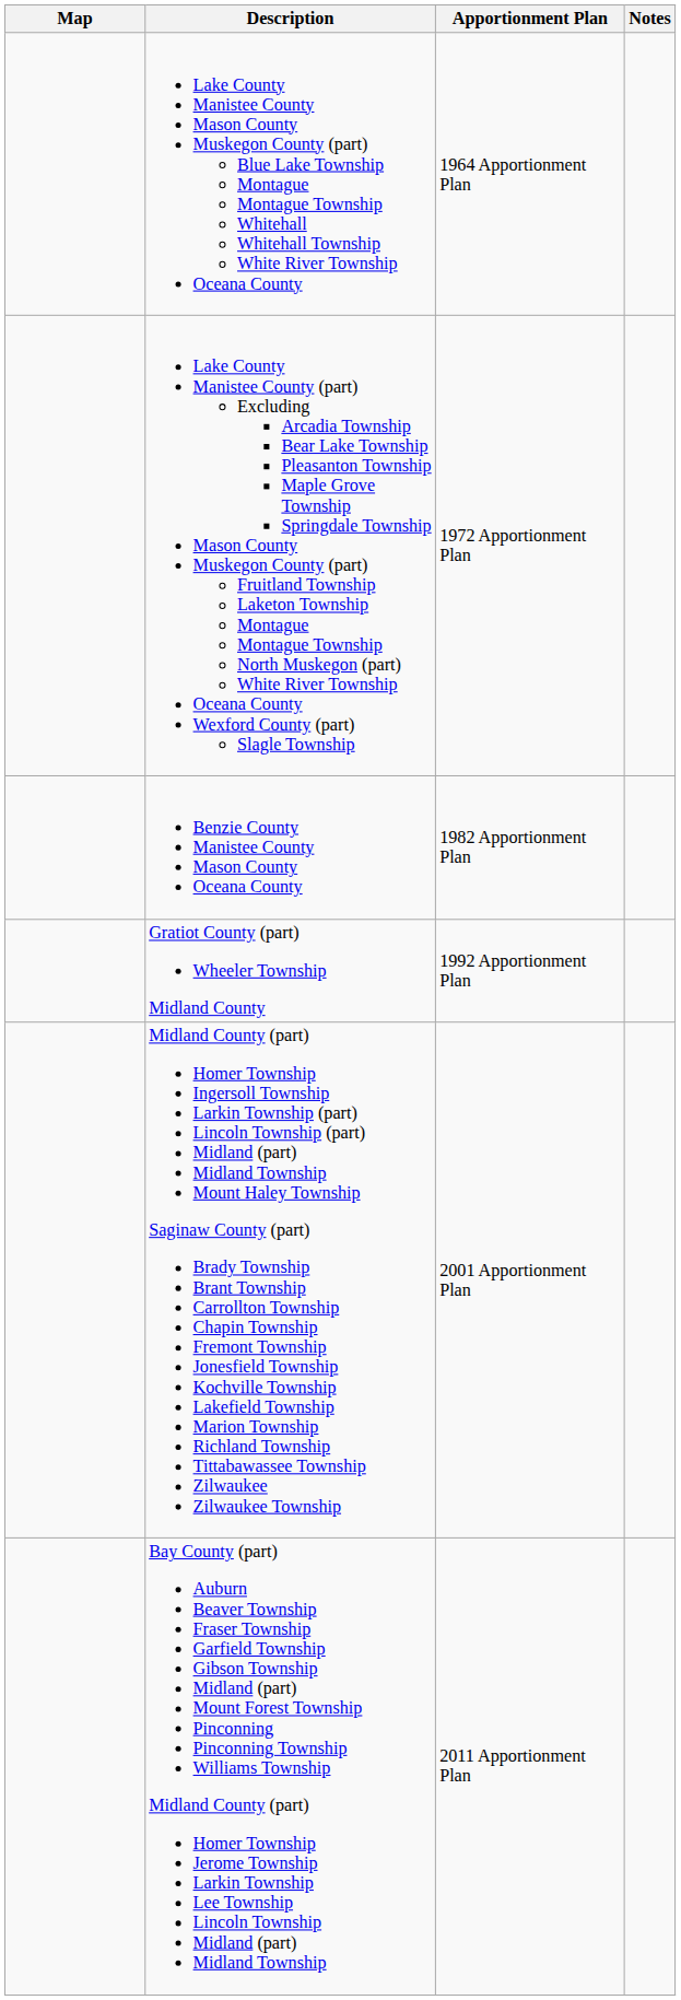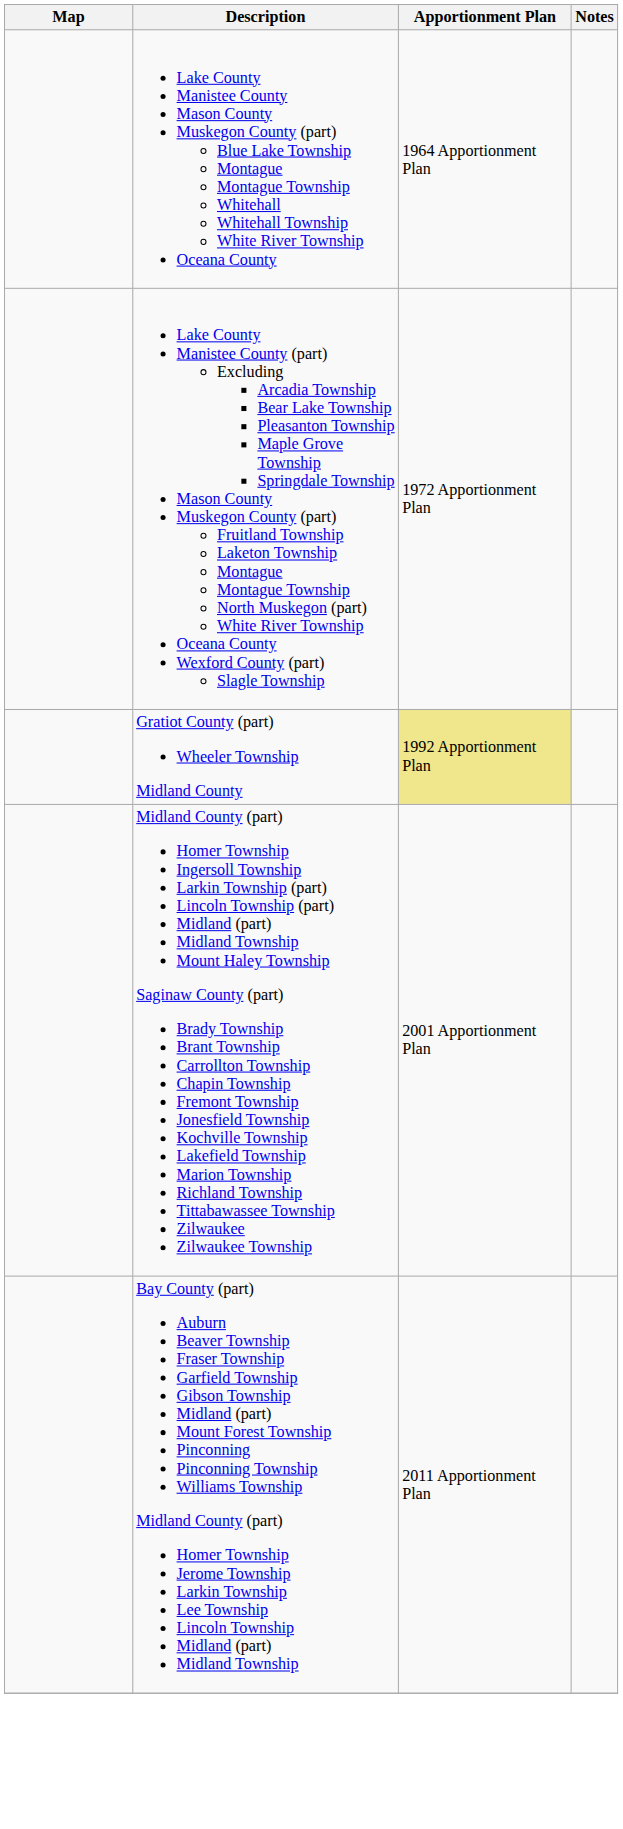 <table class="wikitable sortable">
 <tr>
 <th style="width:100pt;">Map</th>
 <th style="width:200pt;">Description</th>
 <th style="width:130pt;">Apportionment Plan</th>
 <th style="width:15pt;">Notes</th>
 </tr>
 <tr>
 <td></td>
 <td><br><ul><li><a href='#'>Lake County</a></li><li><a href='#'>Manistee County</a></li><li><a href='#'>Mason County</a></li><li><a href='#'>Muskegon County</a> (part)<ul><li><a href='#'>Blue Lake Township</a></li><li><a href='#'>Montague</a></li><li><a href='#'>Montague Township</a></li><li><a href='#'>Whitehall</a></li><li><a href='#'>Whitehall Township</a></li><li><a href='#'>White River Township</a></li></ul></li><li><a href='#'>Oceana County</a></li></ul></td>
 <td>1964 Apportionment Plan</td>
 <td></td>
 </tr>
 <tr>
 <td></td>
 <td><br><ul><li><a href='#'>Lake County</a></li><li><a href='#'>Manistee County</a> (part)<ul><li>Excluding<ul><li><a href='#'>Arcadia Township</a></li><li><a href='#'>Bear Lake Township</a></li><li><a href='#'>Pleasanton Township</a></li><li><a href='#'>Maple Grove Township</a></li><li><a href='#'>Springdale Township</a></li></ul></li></ul></li><li><a href='#'>Mason County</a></li><li><a href='#'>Muskegon County</a> (part)<ul><li><a href='#'>Fruitland Township</a></li><li><a href='#'>Laketon Township</a></li><li><a href='#'>Montague</a></li><li><a href='#'>Montague Township</a></li><li><a href='#'>North Muskegon</a> (part)</li><li><a href='#'>White River Township</a></li></ul></li><li><a href='#'>Oceana County</a></li><li><a href='#'>Wexford County</a> (part)<ul><li><a href='#'>Slagle Township</a></li></ul></li></ul></td>
 <td>1972 Apportionment Plan</td>
 <td></td>
 </tr>
 <tr>
 <td></td>
-<td><br><ul><li><a href='#'>Benzie County</a></li><li><a href='#'>Manistee County</a></li><li><a href='#'>Mason County</a></li><li><a href='#'>Oceana County</a></li></ul></td>
-<td>1982 Apportionment Plan</td>
-<td></td>
-</tr>
-<tr>
-<td></td>
 <td><a href='#'>Gratiot County</a> (part)<br><ul><li><a href='#'>Wheeler Township</a></li></ul><a href='#'>Midland County</a></td>
-<td>1992 Apportionment Plan</td>
+<td style="background: khaki;">1992 Apportionment Plan</td>
 <td></td>
 </tr>
 <tr>
 <td></td>
 <td><a href='#'>Midland County</a> (part)<br><ul><li><a href='#'>Homer Township</a></li><li><a href='#'>Ingersoll Township</a></li><li><a href='#'>Larkin Township</a> (part)</li><li><a href='#'>Lincoln Township</a> (part)</li><li><a href='#'>Midland</a> (part)</li><li><a href='#'>Midland Township</a></li><li><a href='#'>Mount Haley Township</a></li></ul><a href='#'>Saginaw County</a> (part)<ul><li><a href='#'>Brady Township</a></li><li><a href='#'>Brant Township</a></li><li><a href='#'>Carrollton Township</a></li><li><a href='#'>Chapin Township</a></li><li><a href='#'>Fremont Township</a></li><li><a href='#'>Jonesfield Township</a></li><li><a href='#'>Kochville Township</a></li><li><a href='#'>Lakefield Township</a></li><li><a href='#'>Marion Township</a></li><li><a href='#'>Richland Township</a></li><li><a href='#'>Tittabawassee Township</a></li><li><a href='#'>Zilwaukee</a></li><li><a href='#'>Zilwaukee Township</a></li></ul></td>
 <td>2001 Apportionment Plan</td>
 <td></td>
 </tr>
 <tr>
 <td></td>
 <td><a href='#'>Bay County</a> (part)<br><ul><li><a href='#'>Auburn</a></li><li><a href='#'>Beaver Township</a></li><li><a href='#'>Fraser Township</a></li><li><a href='#'>Garfield Township</a></li><li><a href='#'>Gibson Township</a></li><li><a href='#'>Midland</a> (part)</li><li><a href='#'>Mount Forest Township</a></li><li><a href='#'>Pinconning</a></li><li><a href='#'>Pinconning Township</a></li><li><a href='#'>Williams Township</a></li></ul><a href='#'>Midland County</a> (part)<ul><li><a href='#'>Homer Township</a></li><li><a href='#'>Jerome Township</a></li><li><a href='#'>Larkin Township</a></li><li><a href='#'>Lee Township</a></li><li><a href='#'>Lincoln Township</a></li><li><a href='#'>Midland</a> (part)</li><li><a href='#'>Midland Township</a></li></ul></td>
 <td>2011 Apportionment Plan</td>
 <td></td>
 </tr>
 <tr>
 </tr>
 </table>
